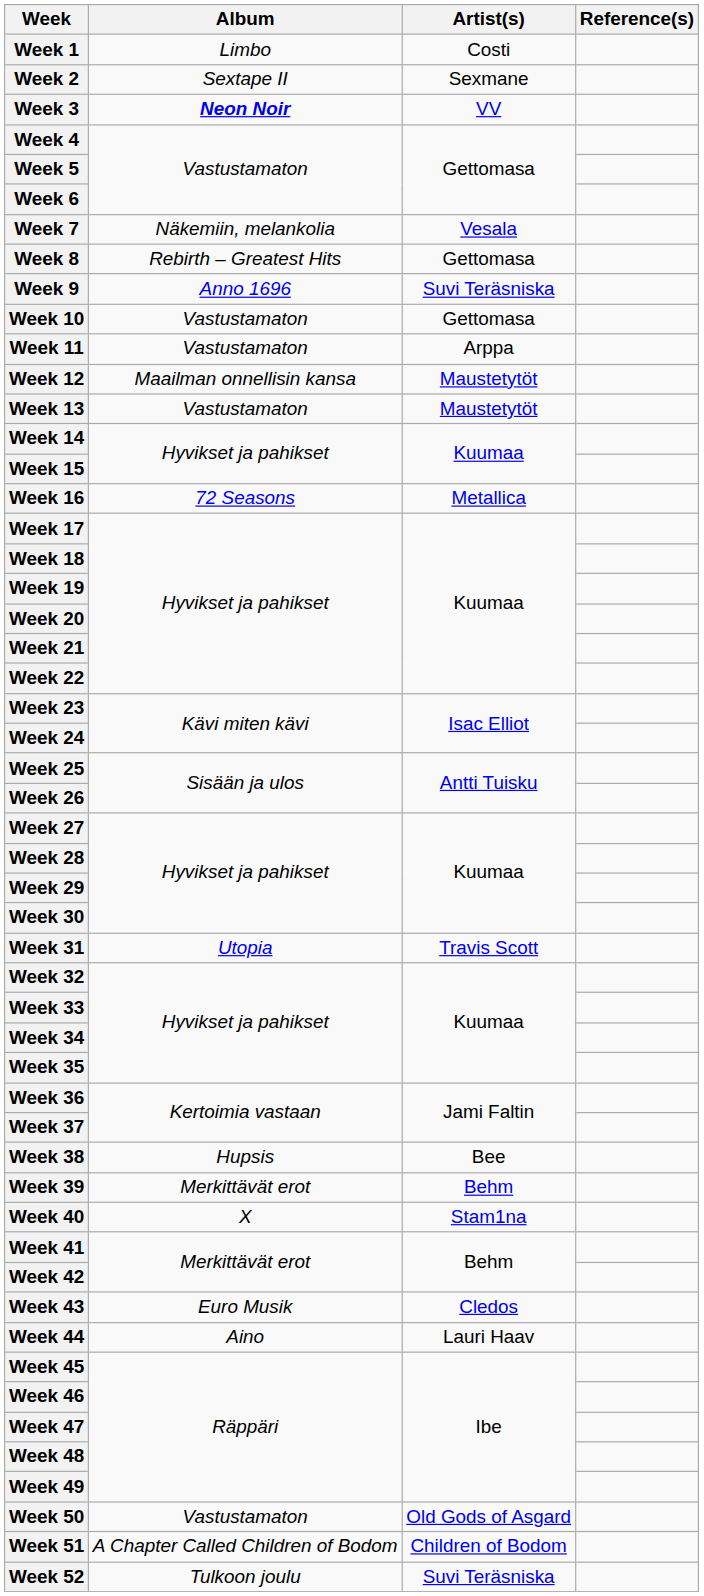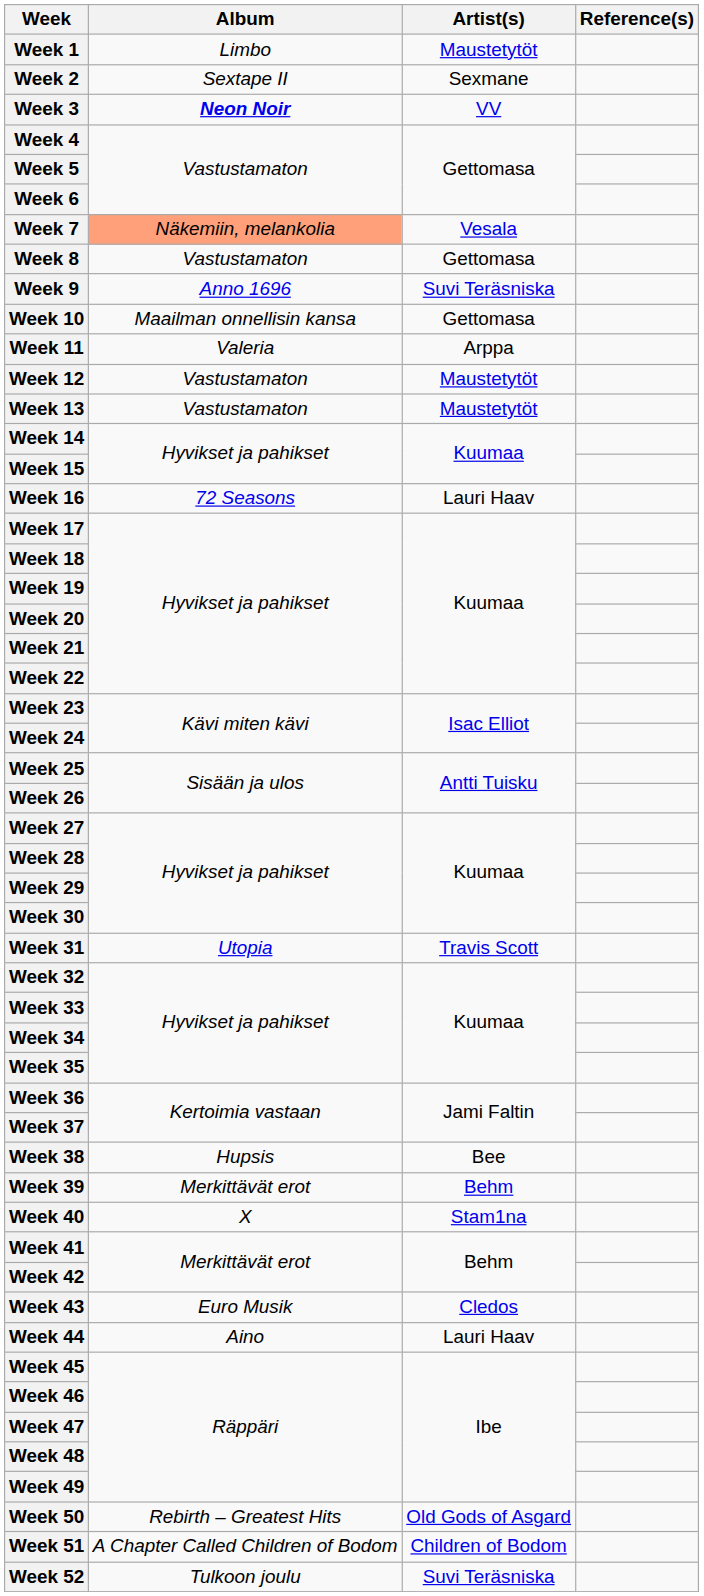 <table class="wikitable plainrowheaders" style="text-align:center">
 <tr>
 <th scope="col">Week</th>
 <th scope="col">Album</th>
 <th scope="col">Artist(s)</th>
 <th scope="col">Reference(s)</th>
 </tr>
 <tr>
 <th scope="row">Week 1</th>
 <td><em>Limbo</em></td>
-<td>Costi</td>
+<td><a href='#'>Maustetytöt</a></td>
 <td></td>
 </tr>
 <tr>
 <th scope="row">Week 2</th>
 <td><em>Sextape II</em></td>
 <td>Sexmane</td>
 <td></td>
 </tr>
 <tr>
 <th scope="row">Week 3</th>
 <td><strong><em><a href='#'>Neon Noir</a></em></strong></td>
 <td><a href='#'>VV</a></td>
 <td></td>
 </tr>
 <tr>
 <th scope="row">Week 4</th>
 <td rowspan="3"><em>Vastustamaton</em></td>
 <td rowspan="3">Gettomasa</td>
 <td></td>
 </tr>
 <tr>
 <th scope="row">Week 5</th>
 <td></td>
 </tr>
 <tr>
 <th scope="row">Week 6</th>
 <td></td>
 </tr>
 <tr>
 <th scope="row">Week 7</th>
-<td><em>Näkemiin, melankolia</em></td>
+<td style="background: lightsalmon;"><em>Näkemiin, melankolia</em></td>
 <td><a href='#'>Vesala</a></td>
 <td></td>
 </tr>
 <tr>
 <th scope="row">Week 8</th>
-<td><em>Rebirth – Greatest Hits</em></td>
+<td><em>Vastustamaton</em></td>
 <td>Gettomasa</td>
 <td></td>
 </tr>
 <tr>
 <th scope="row">Week 9</th>
 <td><em><a href='#'>Anno 1696</a></em></td>
 <td><a href='#'>Suvi Teräsniska</a></td>
 <td></td>
 </tr>
 <tr>
 <th scope="row">Week 10</th>
-<td><em>Vastustamaton</em></td>
+<td><em>Maailman onnellisin kansa</em></td>
 <td>Gettomasa</td>
 <td></td>
 </tr>
 <tr>
 <th scope="row">Week 11</th>
-<td><em>Vastustamaton</em></td>
+<td><em>Valeria</em></td>
 <td>Arppa</td>
 <td></td>
 </tr>
 <tr>
 <th scope="row">Week 12</th>
-<td><em>Maailman onnellisin kansa</em></td>
+<td><em>Vastustamaton</em></td>
 <td><a href='#'>Maustetytöt</a></td>
 <td></td>
 </tr>
 <tr>
 <th scope="row">Week 13</th>
 <td><em>Vastustamaton</em></td>
 <td><a href='#'>Maustetytöt</a></td>
 <td></td>
 </tr>
 <tr>
 <th scope="row">Week 14</th>
 <td rowspan="2"><em>Hyvikset ja pahikset</em></td>
 <td rowspan="2"><a href='#'>Kuumaa</a></td>
 <td></td>
 </tr>
 <tr>
 <th scope="row">Week 15</th>
 <td></td>
 </tr>
 <tr>
 <th scope="row">Week 16</th>
 <td><em><a href='#'>72 Seasons</a></em></td>
-<td><a href='#'>Metallica</a></td>
+<td>Lauri Haav</td>
 <td></td>
 </tr>
 <tr>
 <th scope="row">Week 17</th>
 <td rowspan="6"><em>Hyvikset ja pahikset</em></td>
 <td rowspan="6">Kuumaa</td>
 <td></td>
 </tr>
 <tr>
 <th scope="row">Week 18</th>
 <td></td>
 </tr>
 <tr>
 <th scope="row">Week 19</th>
 <td></td>
 </tr>
 <tr>
 <th scope="row">Week 20</th>
 <td></td>
 </tr>
 <tr>
 <th scope="row">Week 21</th>
 <td></td>
 </tr>
 <tr>
 <th scope="row">Week 22</th>
 <td></td>
 </tr>
 <tr>
 <th scope="row">Week 23</th>
 <td rowspan="2"><em>Kävi miten kävi</em></td>
 <td rowspan="2"><a href='#'>Isac Elliot</a></td>
 <td></td>
 </tr>
 <tr>
 <th scope="row">Week 24</th>
 <td></td>
 </tr>
 <tr>
 <th scope="row">Week 25</th>
 <td rowspan="2"><em>Sisään ja ulos</em></td>
 <td rowspan="2"><a href='#'>Antti Tuisku</a></td>
 <td></td>
 </tr>
 <tr>
 <th scope="row">Week 26</th>
 <td></td>
 </tr>
 <tr>
 <th scope="row">Week 27</th>
 <td rowspan="4"><em>Hyvikset ja pahikset</em></td>
 <td rowspan="4">Kuumaa</td>
 <td></td>
 </tr>
 <tr>
 <th scope="row">Week 28</th>
 <td></td>
 </tr>
 <tr>
 <th scope="row">Week 29</th>
 <td></td>
 </tr>
 <tr>
 <th scope="row">Week 30</th>
 <td></td>
 </tr>
 <tr>
 <th scope="row">Week 31</th>
 <td><em><a href='#'>Utopia</a></em></td>
 <td><a href='#'>Travis Scott</a></td>
 <td></td>
 </tr>
 <tr>
 <th scope="row">Week 32</th>
 <td rowspan="4"><em>Hyvikset ja pahikset</em></td>
 <td rowspan="4">Kuumaa</td>
 <td></td>
 </tr>
 <tr>
 <th scope="row">Week 33</th>
 <td></td>
 </tr>
 <tr>
 <th scope="row">Week 34</th>
 <td></td>
 </tr>
 <tr>
 <th scope="row">Week 35</th>
 <td></td>
 </tr>
 <tr>
 <th scope="row">Week 36</th>
 <td rowspan="2"><em>Kertoimia vastaan</em></td>
 <td rowspan="2">Jami Faltin</td>
 <td></td>
 </tr>
 <tr>
 <th scope="row">Week 37</th>
 <td></td>
 </tr>
 <tr>
 <th scope="row">Week 38</th>
 <td><em>Hupsis</em></td>
 <td>Bee</td>
 <td></td>
 </tr>
 <tr>
 <th scope="row">Week 39</th>
 <td><em>Merkittävät erot</em></td>
 <td><a href='#'>Behm</a></td>
 <td></td>
 </tr>
 <tr>
 <th scope="row">Week 40</th>
 <td><em>X</em></td>
 <td><a href='#'>Stam1na</a></td>
 <td></td>
 </tr>
 <tr>
 <th scope="row">Week 41</th>
 <td rowspan="2"><em>Merkittävät erot</em></td>
 <td rowspan="2">Behm</td>
 <td></td>
 </tr>
 <tr>
 <th scope="row">Week 42</th>
 <td></td>
 </tr>
 <tr>
 <th scope="row">Week 43</th>
 <td><em>Euro Musik</em></td>
 <td><a href='#'>Cledos</a></td>
 <td></td>
 </tr>
 <tr>
 <th scope="row">Week 44</th>
 <td><em>Aino</em></td>
 <td>Lauri Haav</td>
 <td></td>
 </tr>
 <tr>
 <th scope="row">Week 45</th>
 <td rowspan="5"><em>Räppäri</em></td>
 <td rowspan="5">Ibe</td>
 <td></td>
 </tr>
 <tr>
 <th scope="row">Week 46</th>
 <td></td>
 </tr>
 <tr>
 <th scope="row">Week 47</th>
 <td></td>
 </tr>
 <tr>
 <th scope="row">Week 48</th>
 <td></td>
 </tr>
 <tr>
 <th scope="row">Week 49</th>
 <td></td>
 </tr>
 <tr>
 <th scope="row">Week 50</th>
-<td><em>Vastustamaton</em></td>
+<td><em>Rebirth – Greatest Hits</em></td>
 <td><a href='#'>Old Gods of Asgard</a></td>
 <td></td>
 </tr>
 <tr>
 <th scope="row">Week 51</th>
 <td><em>A Chapter Called Children of Bodom</em></td>
 <td><a href='#'>Children of Bodom</a></td>
 <td></td>
 </tr>
 <tr>
 <th scope="row">Week 52</th>
 <td><em>Tulkoon joulu</em></td>
 <td><a href='#'>Suvi Teräsniska</a></td>
 <td></td>
 </tr>
 </table>
